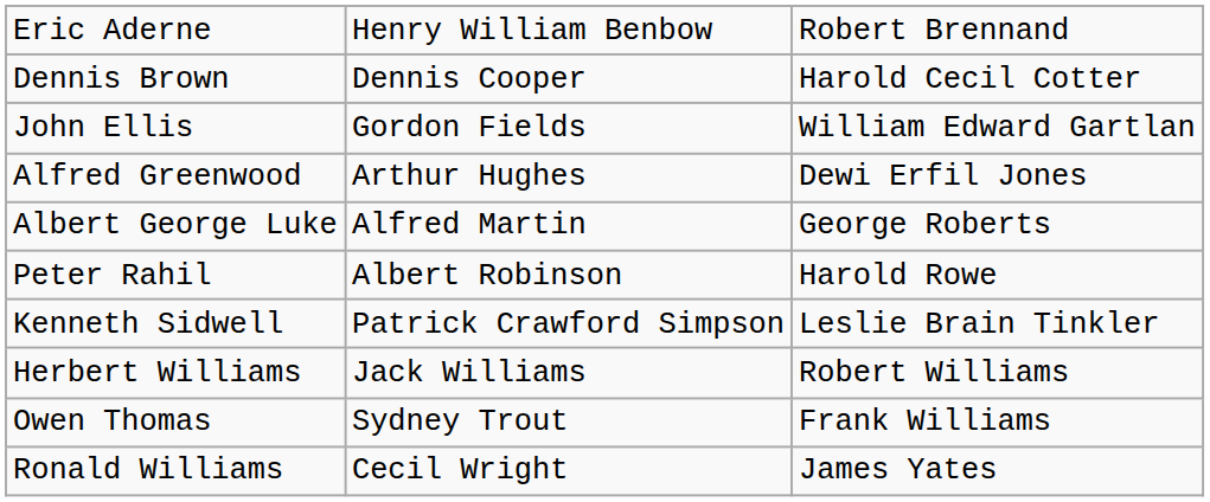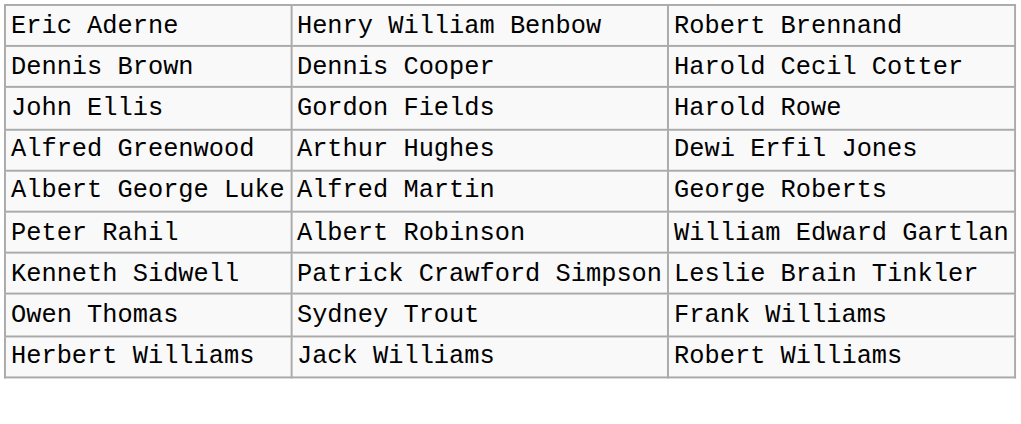 <table class="wikitable">
 <tr>
 <td>Eric Aderne</td>
 <td>Henry William Benbow</td>
 <td>Robert Brennand</td>
 </tr>
 <tr>
 <td>Dennis Brown</td>
 <td>Dennis Cooper</td>
 <td>Harold Cecil Cotter</td>
 </tr>
 <tr>
 <td>John Ellis</td>
 <td>Gordon Fields</td>
-<td>William Edward Gartlan</td>
+<td>Harold Rowe</td>
 </tr>
 <tr>
 <td>Alfred Greenwood</td>
 <td>Arthur Hughes</td>
 <td>Dewi Erfil Jones</td>
 </tr>
 <tr>
 <td>Albert George Luke</td>
 <td>Alfred Martin</td>
 <td>George Roberts</td>
 </tr>
 <tr>
 <td>Peter Rahil</td>
 <td>Albert Robinson</td>
-<td>Harold Rowe</td>
+<td>William Edward Gartlan</td>
 </tr>
 <tr>
 <td>Kenneth Sidwell</td>
 <td>Patrick Crawford Simpson</td>
 <td>Leslie Brain Tinkler</td>
 </tr>
 <tr>
-<td>Herbert Williams</td>
-<td>Jack Williams</td>
-<td>Robert Williams</td>
-</tr>
-<tr>
 <td>Owen Thomas</td>
 <td>Sydney Trout</td>
 <td>Frank Williams</td>
 </tr>
 <tr>
-<td>Ronald Williams</td>
-<td>Cecil Wright</td>
-<td>James Yates</td>
+<td>Herbert Williams</td>
+<td>Jack Williams</td>
+<td>Robert Williams</td>
 </tr>
 </table>
